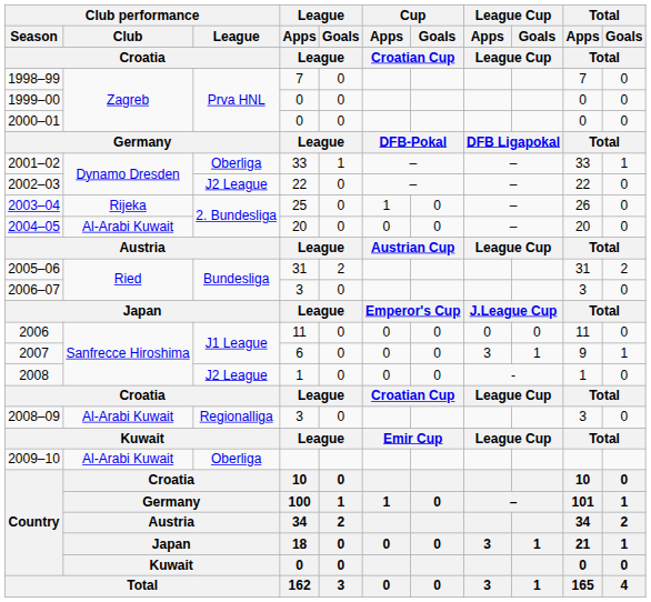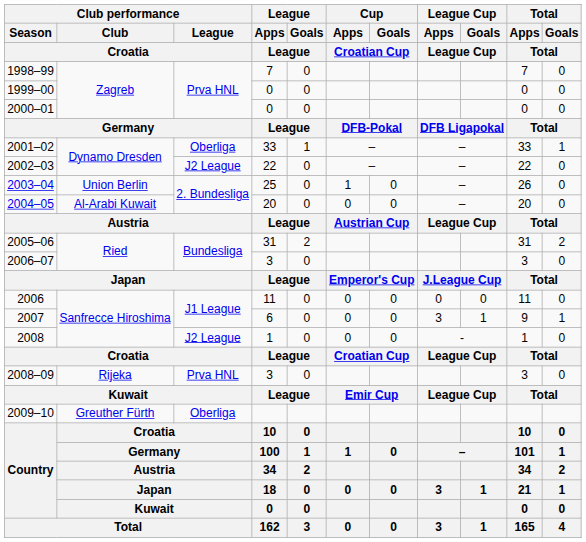 <table class="wikitable" style="text-align:center;">
 <tr>
 <th colspan=3>Club performance</th>
 <th colspan=2>League</th>
 <th colspan=2>Cup</th>
 <th colspan=2>League Cup</th>
 <th colspan=2>Total</th>
 </tr>
 <tr>
 <th>Season</th>
 <th>Club</th>
 <th>League</th>
 <th>Apps</th>
 <th>Goals</th>
 <th>Apps</th>
 <th>Goals</th>
 <th>Apps</th>
 <th>Goals</th>
 <th>Apps</th>
 <th>Goals</th>
 </tr>
 <tr>
 <th colspan=3>Croatia</th>
 <th colspan=2>League</th>
 <th colspan=2><a href='#'>Croatian Cup</a></th>
 <th colspan=2>League Cup</th>
 <th colspan=2>Total</th>
 </tr>
 <tr>
 <td>1998–99</td>
 <td rowspan="3"><a href='#'>Zagreb</a></td>
 <td rowspan="3"><a href='#'>Prva HNL</a></td>
 <td>7</td>
 <td>0</td>
 <td></td>
 <td></td>
 <td></td>
 <td></td>
 <td>7</td>
 <td>0</td>
 </tr>
 <tr>
 <td>1999–00</td>
 <td>0</td>
 <td>0</td>
 <td></td>
 <td></td>
 <td></td>
 <td></td>
 <td>0</td>
 <td>0</td>
 </tr>
 <tr>
 <td>2000–01</td>
 <td>0</td>
 <td>0</td>
 <td></td>
 <td></td>
 <td></td>
 <td></td>
 <td>0</td>
 <td>0</td>
 </tr>
 <tr>
 <th colspan=3>Germany</th>
 <th colspan=2>League</th>
 <th colspan=2><a href='#'>DFB-Pokal</a></th>
 <th colspan=2><a href='#'>DFB Ligapokal</a></th>
 <th colspan=2>Total</th>
 </tr>
 <tr>
 <td>2001–02</td>
 <td rowspan="2"><a href='#'>Dynamo Dresden</a></td>
 <td><a href='#'>Oberliga</a></td>
 <td>33</td>
 <td>1</td>
 <td colspan="2">–</td>
 <td colspan="2">–</td>
 <td>33</td>
 <td>1</td>
 </tr>
 <tr>
 <td>2002–03</td>
 <td><a href='#'>J2 League</a></td>
 <td>22</td>
 <td>0</td>
 <td colspan="2">–</td>
 <td colspan="2">–</td>
 <td>22</td>
 <td>0</td>
 </tr>
 <tr>
 <td><a href='#'>2003–04</a></td>
-<td><a href='#'>Rijeka</a></td>
+<td><a href='#'>Union Berlin</a></td>
 <td rowspan="2"><a href='#'>2. Bundesliga</a></td>
 <td>25</td>
 <td>0</td>
 <td>1</td>
 <td>0</td>
 <td colspan="2">–</td>
 <td>26</td>
 <td>0</td>
 </tr>
 <tr>
 <td><a href='#'>2004–05</a></td>
 <td><a href='#'>Al-Arabi Kuwait</a></td>
 <td>20</td>
 <td>0</td>
 <td>0</td>
 <td>0</td>
 <td colspan="2">–</td>
 <td>20</td>
 <td>0</td>
 </tr>
 <tr>
 <th colspan=3>Austria</th>
 <th colspan=2>League</th>
 <th colspan=2><a href='#'>Austrian Cup</a></th>
 <th colspan=2>League Cup</th>
 <th colspan=2>Total</th>
 </tr>
 <tr>
 <td>2005–06</td>
 <td rowspan="2"><a href='#'>Ried</a></td>
 <td rowspan="2"><a href='#'>Bundesliga</a></td>
 <td>31</td>
 <td>2</td>
 <td></td>
 <td></td>
 <td></td>
 <td></td>
 <td>31</td>
 <td>2</td>
 </tr>
 <tr>
 <td>2006–07</td>
 <td>3</td>
 <td>0</td>
 <td></td>
 <td></td>
 <td></td>
 <td></td>
 <td>3</td>
 <td>0</td>
 </tr>
 <tr>
 <th colspan=3>Japan</th>
 <th colspan=2>League</th>
 <th colspan=2><a href='#'>Emperor's Cup</a></th>
 <th colspan=2><a href='#'>J.League Cup</a></th>
 <th colspan=2>Total</th>
 </tr>
 <tr>
 <td>2006</td>
 <td rowspan="3"><a href='#'>Sanfrecce Hiroshima</a></td>
 <td rowspan="2"><a href='#'>J1 League</a></td>
 <td>11</td>
 <td>0</td>
 <td>0</td>
 <td>0</td>
 <td>0</td>
 <td>0</td>
 <td>11</td>
 <td>0</td>
 </tr>
 <tr>
 <td>2007</td>
 <td>6</td>
 <td>0</td>
 <td>0</td>
 <td>0</td>
 <td>3</td>
 <td>1</td>
 <td>9</td>
 <td>1</td>
 </tr>
 <tr>
 <td>2008</td>
 <td><a href='#'>J2 League</a></td>
 <td>1</td>
 <td>0</td>
 <td>0</td>
 <td>0</td>
 <td colspan="2">-</td>
 <td>1</td>
 <td>0</td>
 </tr>
 <tr>
 <th colspan=3>Croatia</th>
 <th colspan=2>League</th>
 <th colspan=2><a href='#'>Croatian Cup</a></th>
 <th colspan=2>League Cup</th>
 <th colspan=2>Total</th>
 </tr>
 <tr>
 <td>2008–09</td>
-<td><a href='#'>Al-Arabi Kuwait</a></td>
-<td><a href='#'>Regionalliga</a></td>
+<td><a href='#'>Rijeka</a></td>
+<td><a href='#'>Prva HNL</a></td>
 <td>3</td>
 <td>0</td>
 <td></td>
 <td></td>
 <td></td>
 <td></td>
 <td>3</td>
 <td>0</td>
 </tr>
 <tr>
 <th colspan=3>Kuwait</th>
 <th colspan=2>League</th>
 <th colspan=2><a href='#'>Emir Cup</a></th>
 <th colspan=2>League Cup</th>
 <th colspan=2>Total</th>
 </tr>
 <tr>
 <td>2009–10</td>
-<td><a href='#'>Al-Arabi Kuwait</a></td>
+<td><a href='#'>Greuther Fürth</a></td>
 <td><a href='#'>Oberliga</a></td>
 <td></td>
 <td></td>
 <td></td>
 <td></td>
 <td></td>
 <td></td>
 <td></td>
 <td></td>
 </tr>
 <tr>
 <th rowspan=5>Country</th>
 <th colspan=2>Croatia</th>
 <th>10</th>
 <th>0</th>
 <th></th>
 <th></th>
 <th></th>
 <th></th>
 <th>10</th>
 <th>0</th>
 </tr>
 <tr>
 <th colspan=2>Germany</th>
 <th>100</th>
 <th>1</th>
 <th>1</th>
 <th>0</th>
 <th colspan="2">–</th>
 <th>101</th>
 <th>1</th>
 </tr>
 <tr>
 <th colspan=2>Austria</th>
 <th>34</th>
 <th>2</th>
 <th></th>
 <th></th>
 <th></th>
 <th></th>
 <th>34</th>
 <th>2</th>
 </tr>
 <tr>
 <th colspan=2>Japan</th>
 <th>18</th>
 <th>0</th>
 <th>0</th>
 <th>0</th>
 <th>3</th>
 <th>1</th>
 <th>21</th>
 <th>1</th>
 </tr>
 <tr>
 <th colspan=2>Kuwait</th>
 <th>0</th>
 <th>0</th>
 <th></th>
 <th></th>
 <th></th>
 <th></th>
 <th>0</th>
 <th>0</th>
 </tr>
 <tr>
 <th colspan=3>Total</th>
 <th>162</th>
 <th>3</th>
 <th>0</th>
 <th>0</th>
 <th>3</th>
 <th>1</th>
 <th>165</th>
 <th>4</th>
 </tr>
 </table>
